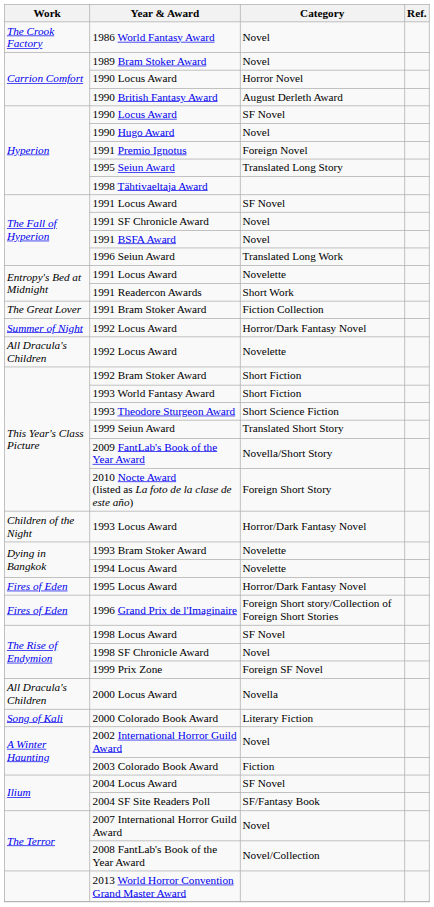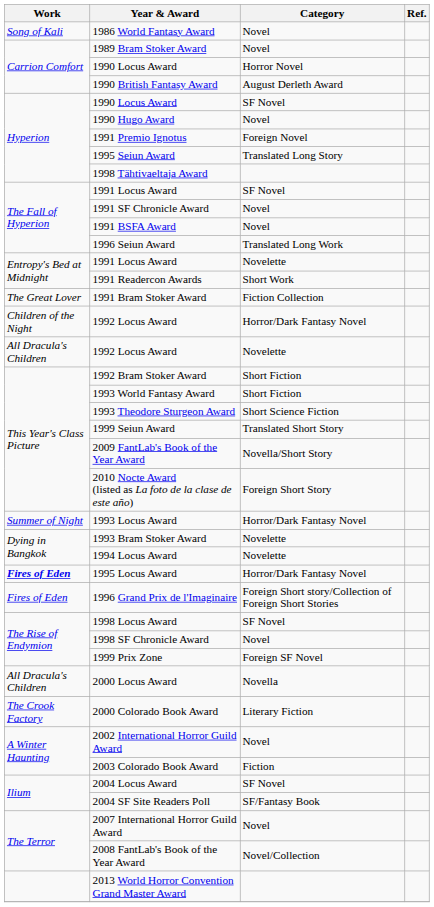 <table class="wikitable">
 <tr>
 <th>Work</th>
 <th>Year & Award</th>
 <th>Category</th>
 <th>Ref.</th>
 </tr>
 <tr>
-<td rowspan="1"><em><a href='#'>The Crook Factory</a></em></td>
+<td rowspan="1"><em><a href='#'>Song of Kali</a></em></td>
 <td>1986 <a href='#'>World Fantasy Award</a></td>
 <td>Novel</td>
 <td></td>
 </tr>
 <tr>
 <td rowspan="3"><em><a href='#'>Carrion Comfort</a></em></td>
 <td>1989 <a href='#'>Bram Stoker Award</a></td>
 <td>Novel</td>
 <td></td>
 </tr>
 <tr>
 <td>1990 Locus Award</td>
 <td>Horror Novel</td>
 <td></td>
 </tr>
 <tr>
 <td>1990 <a href='#'>British Fantasy Award</a></td>
 <td>August Derleth Award</td>
 <td></td>
 </tr>
 <tr>
 <td rowspan="5"><em><a href='#'>Hyperion</a></em></td>
 <td>1990 <a href='#'>Locus Award</a></td>
 <td>SF Novel</td>
 <td></td>
 </tr>
 <tr>
 <td>1990 <a href='#'>Hugo Award</a></td>
 <td>Novel</td>
 <td></td>
 </tr>
 <tr>
 <td>1991 <a href='#'>Premio Ignotus</a></td>
 <td>Foreign Novel</td>
 <td></td>
 </tr>
 <tr>
 <td>1995 <a href='#'>Seiun Award</a></td>
 <td>Translated Long Story</td>
 <td></td>
 </tr>
 <tr>
 <td>1998 <a href='#'>Tähtivaeltaja Award</a></td>
 <td></td>
 </tr>
 <tr>
 <td rowspan="4"><em><a href='#'>The Fall of Hyperion</a></em></td>
 <td>1991 Locus Award</td>
 <td>SF Novel</td>
 <td></td>
 </tr>
 <tr>
 <td>1991 SF Chronicle Award</td>
 <td>Novel</td>
 <td></td>
 </tr>
 <tr>
 <td>1991 <a href='#'>BSFA Award</a></td>
 <td>Novel</td>
 <td></td>
 </tr>
 <tr>
 <td>1996 Seiun Award</td>
 <td>Translated Long Work</td>
 <td></td>
 </tr>
 <tr>
 <td rowspan="2"><em>Entropy's Bed at Midnight</em></td>
 <td>1991 Locus Award</td>
 <td>Novelette</td>
 <td></td>
 </tr>
 <tr>
 <td>1991 Readercon Awards</td>
 <td>Short Work</td>
 <td></td>
 </tr>
 <tr>
 <td rowspan="1"><em>The Great Lover</em></td>
 <td>1991 Bram Stoker Award</td>
 <td>Fiction Collection</td>
 <td></td>
 </tr>
 <tr>
-<td rowspan="1"><em><a href='#'>Summer of Night</a></em></td>
+<td rowspan="1"><em>Children of the Night</em></td>
 <td>1992 Locus Award</td>
 <td>Horror/Dark Fantasy Novel</td>
 <td></td>
 </tr>
 <tr>
 <td rowspan="1"><em>All Dracula's Children</em></td>
 <td>1992 Locus Award</td>
 <td>Novelette</td>
 <td></td>
 </tr>
 <tr>
 <td rowspan="6"><em>This Year's Class Picture</em></td>
 <td>1992 Bram Stoker Award</td>
 <td>Short Fiction</td>
 <td></td>
 </tr>
 <tr>
 <td>1993 World Fantasy Award</td>
 <td>Short Fiction</td>
 <td></td>
 </tr>
 <tr>
 <td>1993 <a href='#'>Theodore Sturgeon Award</a></td>
 <td>Short Science Fiction</td>
 <td></td>
 </tr>
 <tr>
 <td>1999 Seiun Award</td>
 <td>Translated Short Story</td>
 <td></td>
 </tr>
 <tr>
 <td>2009 <a href='#'>FantLab's Book of the Year Award</a></td>
 <td>Novella/Short Story</td>
 </tr>
 <tr>
 <td>2010 <a href='#'>Nocte Award</a><br>(listed as <em>La foto de la clase de este año</em>)</td>
 <td>Foreign Short Story</td>
 <td></td>
 </tr>
 <tr>
-<td rowspan="1"><em>Children of the Night</em></td>
+<td rowspan="1"><em><a href='#'>Summer of Night</a></em></td>
 <td>1993 Locus Award</td>
 <td>Horror/Dark Fantasy Novel</td>
 <td></td>
 </tr>
 <tr>
 <td rowspan="2"><em>Dying in Bangkok</em></td>
 <td>1993 Bram Stoker Award</td>
 <td>Novelette</td>
 <td></td>
 </tr>
 <tr>
 <td>1994 Locus Award</td>
 <td>Novelette</td>
 <td></td>
 </tr>
 <tr>
-<td rowspan="1"><em><a href='#'>Fires of Eden</a></em></td>
+<td rowspan="1"><strong><em><a href='#'>Fires of Eden</a></em></strong></td>
 <td>1995 Locus Award</td>
 <td>Horror/Dark Fantasy Novel</td>
 <td></td>
 </tr>
 <tr>
 <td rowspan="1"><em><a href='#'>Fires of Eden</a></em></td>
 <td>1996 <a href='#'>Grand Prix de l'Imaginaire</a></td>
 <td>Foreign Short story/Collection of Foreign Short Stories</td>
 <td></td>
 </tr>
 <tr>
 <td rowspan="3"><em><a href='#'>The Rise of Endymion</a></em></td>
 <td>1998 Locus Award</td>
 <td>SF Novel</td>
 <td></td>
 </tr>
 <tr>
 <td>1998 SF Chronicle Award</td>
 <td>Novel</td>
 <td></td>
 </tr>
 <tr>
 <td>1999 Prix Zone</td>
 <td>Foreign SF Novel</td>
 <td></td>
 </tr>
 <tr>
 <td rowspan="1"><em>All Dracula's Children</em></td>
 <td>2000 Locus Award</td>
 <td>Novella</td>
 <td></td>
 </tr>
 <tr>
-<td rowspan="1"><em><a href='#'>Song of Kali</a></em></td>
+<td rowspan="1"><em><a href='#'>The Crook Factory</a></em></td>
 <td>2000 Colorado Book Award</td>
 <td>Literary Fiction</td>
 <td></td>
 </tr>
 <tr>
 <td rowspan="2"><em><a href='#'>A Winter Haunting</a></em></td>
 <td>2002 <a href='#'>International Horror Guild Award</a></td>
 <td>Novel</td>
 <td></td>
 </tr>
 <tr>
 <td>2003 Colorado Book Award</td>
 <td>Fiction</td>
 <td></td>
 </tr>
 <tr>
 <td rowspan="2"><em><a href='#'>Ilium</a></em></td>
 <td>2004 Locus Award</td>
 <td>SF Novel</td>
 <td></td>
 </tr>
 <tr>
 <td>2004 SF Site Readers Poll</td>
 <td>SF/Fantasy Book</td>
 <td></td>
 </tr>
 <tr>
 <td rowspan="2"><em><a href='#'>The Terror</a></em></td>
 <td>2007 International Horror Guild Award</td>
 <td>Novel</td>
 <td></td>
 </tr>
 <tr>
 <td>2008 FantLab's Book of the Year Award</td>
 <td>Novel/Collection</td>
 <td></td>
 </tr>
 <tr>
 <td rowspan="1"></td>
 <td>2013 <a href='#'>World Horror Convention Grand Master Award</a></td>
 <td></td>
 <td></td>
 </tr>
 <tr>
 </tr>
 </table>
